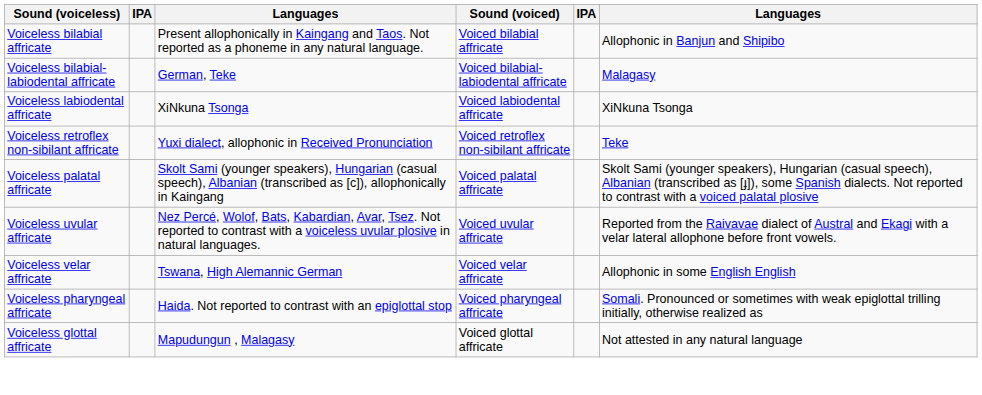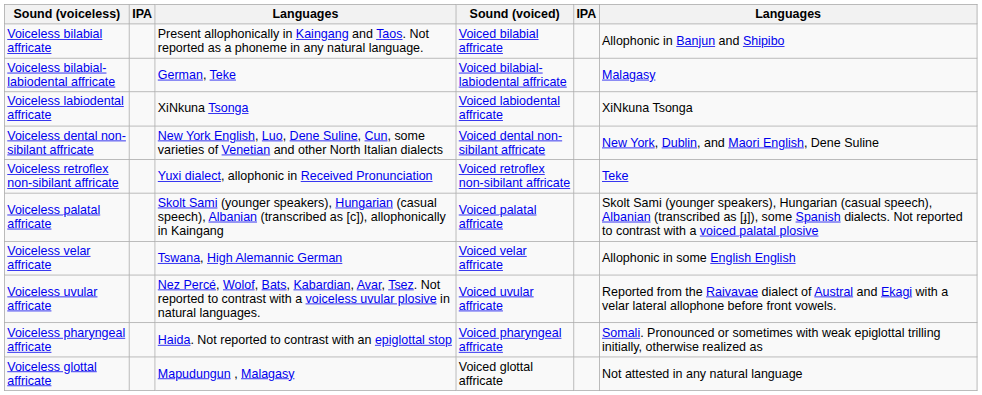 <table class="wikitable">
 <tr>
 <th>Sound (voiceless)</th>
 <th>IPA</th>
 <th>Languages</th>
 <th>Sound (voiced)</th>
 <th>IPA</th>
 <th>Languages</th>
 </tr>
 <tr>
 <td><a href='#'>Voiceless bilabial affricate</a></td>
 <td></td>
 <td>Present allophonically in <a href='#'>Kaingang</a> and <a href='#'>Taos</a>. Not reported as a phoneme in any natural language.</td>
 <td><a href='#'>Voiced bilabial affricate</a></td>
 <td></td>
 <td>Allophonic in <a href='#'>Banjun</a> and <a href='#'>Shipibo</a></td>
 </tr>
 <tr>
 <td><a href='#'>Voiceless bilabial-labiodental affricate</a></td>
 <td></td>
 <td><a href='#'>German</a>, <a href='#'>Teke</a></td>
 <td><a href='#'>Voiced bilabial-labiodental affricate</a></td>
 <td></td>
 <td><a href='#'>Malagasy</a></td>
 </tr>
 <tr>
 <td><a href='#'>Voiceless labiodental affricate</a></td>
 <td></td>
 <td>XiNkuna <a href='#'>Tsonga</a></td>
 <td><a href='#'>Voiced labiodental affricate</a></td>
 <td></td>
 <td>XiNkuna Tsonga</td>
 </tr>
 <tr>
+<td><a href='#'>Voiceless dental non-sibilant affricate</a></td>
+<td></td>
+<td><a href='#'>New York English</a>, <a href='#'>Luo</a>, <a href='#'>Dene Suline</a>, <a href='#'>Cun</a>, some varieties of <a href='#'>Venetian</a> and other North Italian dialects</td>
+<td><a href='#'>Voiced dental non-sibilant affricate</a></td>
+<td></td>
+<td><a href='#'>New York</a>, <a href='#'>Dublin</a>, and <a href='#'>Maori English</a>, Dene Suline</td>
+</tr>
+<tr>
 <td><a href='#'>Voiceless retroflex non-sibilant affricate</a></td>
 <td></td>
 <td><a href='#'>Yuxi dialect</a>, allophonic in <a href='#'>Received Pronunciation</a></td>
 <td><a href='#'>Voiced retroflex non-sibilant affricate</a></td>
 <td></td>
 <td><a href='#'>Teke</a></td>
 </tr>
 <tr>
 <td><a href='#'>Voiceless palatal affricate</a></td>
 <td></td>
 <td><a href='#'>Skolt Sami</a> (younger speakers), <a href='#'>Hungarian</a> (casual speech), <a href='#'>Albanian</a> (transcribed as [c]), allophonically in Kaingang</td>
 <td><a href='#'>Voiced palatal affricate</a></td>
 <td></td>
 <td>Skolt Sami (younger speakers), Hungarian (casual speech), <a href='#'>Albanian</a> (transcribed as [ɟ]), some <a href='#'>Spanish</a> dialects. Not reported to contrast with a <a href='#'>voiced palatal plosive</a> </td>
 </tr>
 <tr>
+<td><a href='#'>Voiceless velar affricate</a></td>
+<td></td>
+<td><a href='#'>Tswana</a>, <a href='#'>High Alemannic German</a></td>
+<td><a href='#'>Voiced velar affricate</a></td>
+<td></td>
+<td rowspan=1>Allophonic in some <a href='#'>English English</a></td>
+</tr>
+<tr>
 <td><a href='#'>Voiceless uvular affricate</a></td>
 <td></td>
 <td><a href='#'>Nez Percé</a>, <a href='#'>Wolof</a>, <a href='#'>Bats</a>, <a href='#'>Kabardian</a>, <a href='#'>Avar</a>, <a href='#'>Tsez</a>. Not reported to contrast with a <a href='#'>voiceless uvular plosive</a>  in natural languages.</td>
 <td><a href='#'>Voiced uvular affricate</a></td>
 <td></td>
 <td>Reported from the <a href='#'>Raivavae</a> dialect of <a href='#'>Austral</a> and <a href='#'>Ekagi</a> with a velar lateral allophone  before front vowels.</td>
-</tr>
-<tr>
-<td><a href='#'>Voiceless velar affricate</a></td>
-<td></td>
-<td><a href='#'>Tswana</a>, <a href='#'>High Alemannic German</a></td>
-<td><a href='#'>Voiced velar affricate</a></td>
-<td></td>
-<td rowspan=1>Allophonic in some <a href='#'>English English</a></td>
 </tr>
 <tr>
 <td><a href='#'>Voiceless pharyngeal affricate</a></td>
 <td></td>
 <td><a href='#'>Haida</a>. Not reported to contrast with an <a href='#'>epiglottal stop</a> </td>
 <td><a href='#'>Voiced pharyngeal affricate</a></td>
 <td></td>
 <td><a href='#'>Somali</a>. Pronounced  or sometimes with weak epiglottal trilling  initially, otherwise realized as </td>
 </tr>
 <tr>
 <td><a href='#'>Voiceless glottal affricate</a></td>
 <td></td>
 <td><a href='#'>Mapudungun</a> , <a href='#'>Malagasy</a></td>
 <td>Voiced glottal affricate</td>
 <td></td>
 <td>Not attested in any natural language</td>
 </tr>
 </table>
